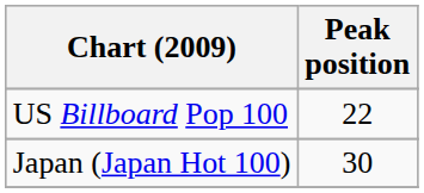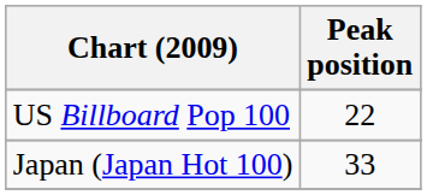 <table class="wikitable sortable">
 <tr>
 <th align="left">Chart (2009)</th>
 <th align="center">Peak<br>position</th>
 </tr>
 <tr>
 </tr>
 <tr>
 </tr>
 <tr>
 <td>US <em><a href='#'>Billboard</a></em> <a href='#'>Pop 100</a></td>
 <td align=center>22</td>
 </tr>
 <tr>
 </tr>
 <tr>
 </tr>
 <tr>
 </tr>
 <tr>
 <td>Japan (<a href='#'>Japan Hot 100</a>)</td>
-<td align="center">30</td>
+<td align="center">33</td>
 </tr>
 <tr>
 </tr>
 </table>
